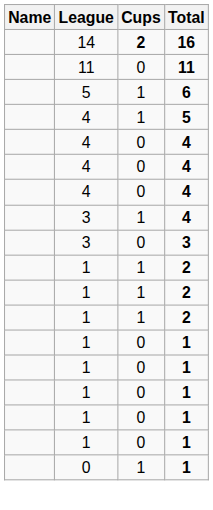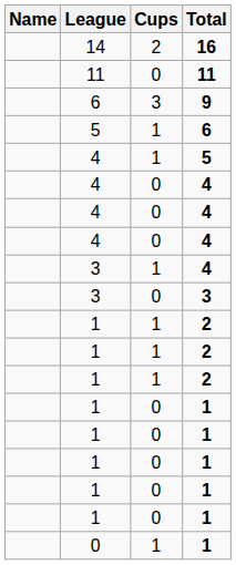 <table class="wikitable sortable" style="text-align:center; font-size:95%">
 <tr>
 <th>Name</th>
 <th>League</th>
 <th>Cups</th>
 <th>Total</th>
 </tr>
 <tr>
 <td></td>
 <td>14</td>
-<td><strong>2</strong></td>
+<td>2</td>
 <td> <strong>16</strong></td>
 </tr>
 <tr>
 <td></td>
 <td>11</td>
 <td>0</td>
 <td> <strong>11</strong></td>
+</tr>
+<tr>
+<td></td>
+<td>6</td>
+<td>3</td>
+<td> <strong>9</strong></td>
 </tr>
 <tr>
 <td></td>
 <td>5</td>
 <td>1</td>
 <td> <strong>6</strong></td>
 </tr>
 <tr>
 <td></td>
 <td>4</td>
 <td>1</td>
 <td> <strong>5</strong></td>
 </tr>
 <tr>
 <td></td>
 <td>4</td>
 <td>0</td>
 <td> <strong>4</strong></td>
 </tr>
 <tr>
 <td></td>
 <td>4</td>
 <td>0</td>
 <td> <strong>4</strong></td>
 </tr>
 <tr>
 <td></td>
 <td>4</td>
 <td>0</td>
 <td> <strong>4</strong></td>
 </tr>
 <tr>
 <td></td>
 <td>3</td>
 <td>1</td>
 <td> <strong>4</strong></td>
 </tr>
 <tr>
 <td></td>
 <td>3</td>
 <td>0</td>
 <td> <strong>3</strong></td>
 </tr>
 <tr>
 <td></td>
 <td>1</td>
 <td>1</td>
 <td> <strong>2</strong></td>
 </tr>
 <tr>
 <td></td>
 <td>1</td>
 <td>1</td>
 <td> <strong>2</strong></td>
 </tr>
 <tr>
 <td><em></em></td>
 <td>1</td>
 <td>1</td>
 <td> <strong>2</strong></td>
 </tr>
 <tr>
 <td></td>
 <td>1</td>
 <td>0</td>
 <td> <strong>1</strong></td>
 </tr>
 <tr>
 <td></td>
 <td>1</td>
 <td>0</td>
 <td> <strong>1</strong></td>
 </tr>
 <tr>
 <td></td>
 <td>1</td>
 <td>0</td>
 <td> <strong>1</strong></td>
 </tr>
 <tr>
 <td></td>
 <td>1</td>
 <td>0</td>
 <td> <strong>1</strong></td>
 </tr>
 <tr>
 <td></td>
 <td>1</td>
 <td>0</td>
 <td> <strong>1</strong></td>
 </tr>
 <tr>
 <td></td>
 <td>0</td>
 <td>1</td>
 <td> <strong>1</strong></td>
 </tr>
 </table>
